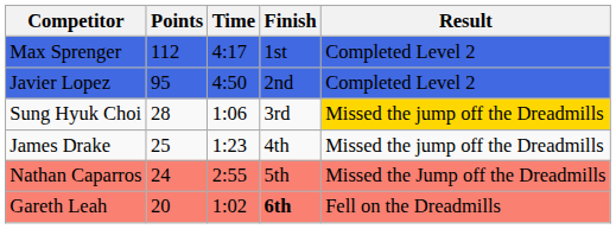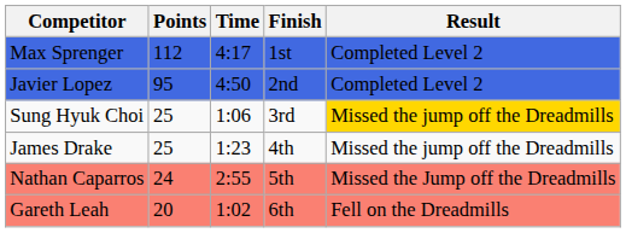 <table class="wikitable sortable">
 <tr {| class="wikitable sortable">
 <th nowrap="nowrap">Competitor</th>
 <th>Points</th>
 <th>Time</th>
 <th>Finish</th>
 <th>Result</th>
 </tr>
 <tr style="background:royalblue;">
 <td> Max Sprenger</td>
 <td>112</td>
 <td>4:17</td>
 <td>1st</td>
 <td>Completed Level 2</td>
 </tr>
 <tr style="background:royalblue;">
 <td> Javier Lopez</td>
 <td>95</td>
 <td>4:50</td>
 <td>2nd</td>
 <td>Completed Level 2</td>
 </tr>
 <tr>
 <td> Sung Hyuk Choi</td>
-<td>28</td>
+<td>25</td>
 <td>1:06</td>
 <td>3rd</td>
 <td style="background: gold;">Missed the jump off the Dreadmills</td>
 </tr>
 <tr>
 <td> James Drake</td>
 <td>25</td>
 <td>1:23</td>
 <td>4th</td>
 <td>Missed the jump off the Dreadmills</td>
 </tr>
 <tr style="background-color:#fa8072">
 <td> Nathan Caparros</td>
 <td>24</td>
 <td>2:55</td>
 <td>5th</td>
 <td>Missed the Jump off the Dreadmills</td>
 </tr>
 <tr style="background-color:#fa8072">
 <td> Gareth Leah</td>
 <td>20</td>
 <td>1:02</td>
-<td><strong>6th</strong></td>
+<td>6th</td>
 <td>Fell on the Dreadmills</td>
 </tr>
 </table>
